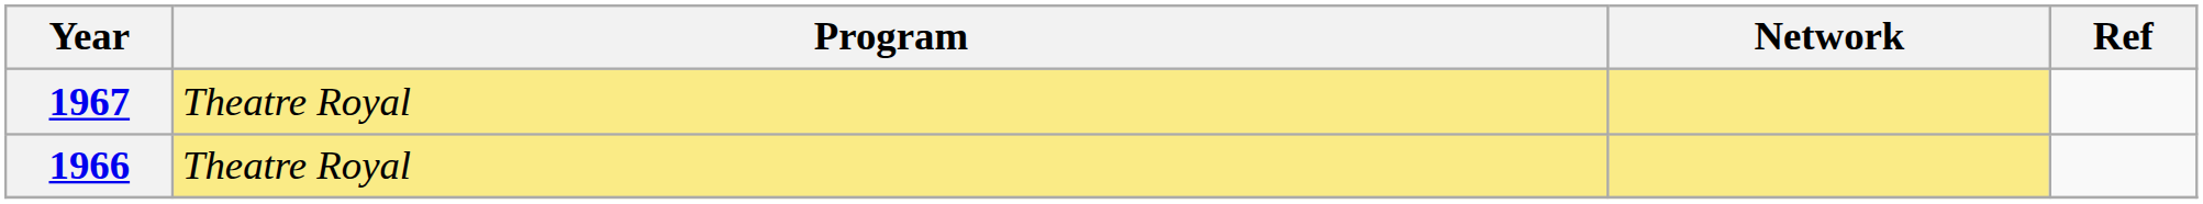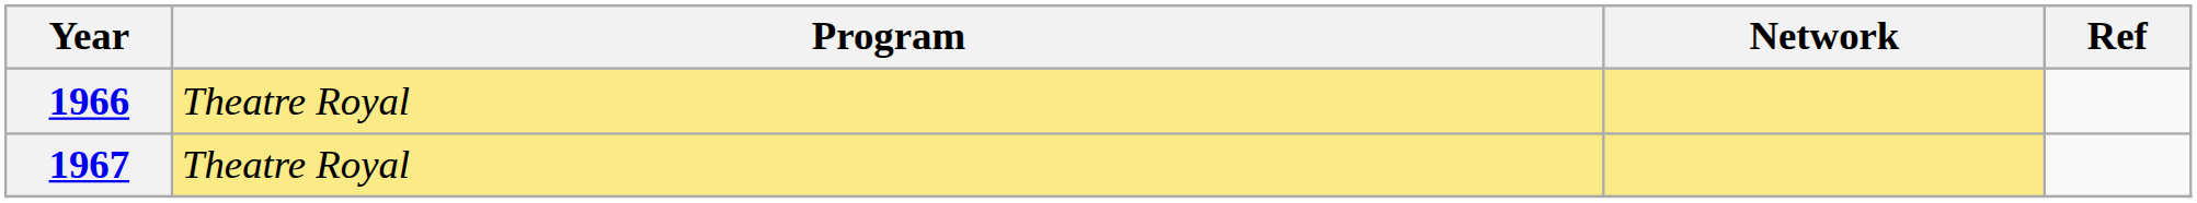 <table class="wikitable sortable">
 <tr style="background:#bebebe;">
 <th scope="col" style="width:1%;">Year</th>
 <th scope="col" style="width:16%;">Program</th>
 <th scope="col" style="width:4%;">Network</th>
 <th scope="col" style="width:1%;" class="unsortable">Ref</th>
 </tr>
 <tr>
-<th scope="row" style="text-align:center"><a href='#'>1967</a></th>
+<th scope="row" style="text-align:center"><a href='#'>1966</a></th>
 <td style="background:#FAEB86"><em>Theatre Royal</em></td>
 <td style="background:#FAEB86"></td>
 <td></td>
 </tr>
 <tr>
-<th scope="row" style="text-align:center"><a href='#'>1966</a></th>
+<th scope="row" style="text-align:center"><a href='#'>1967</a></th>
 <td style="background:#FAEB86"><em>Theatre Royal</em></td>
 <td style="background:#FAEB86"></td>
 <td></td>
 </tr>
 <tr>
 </tr>
 </table>
